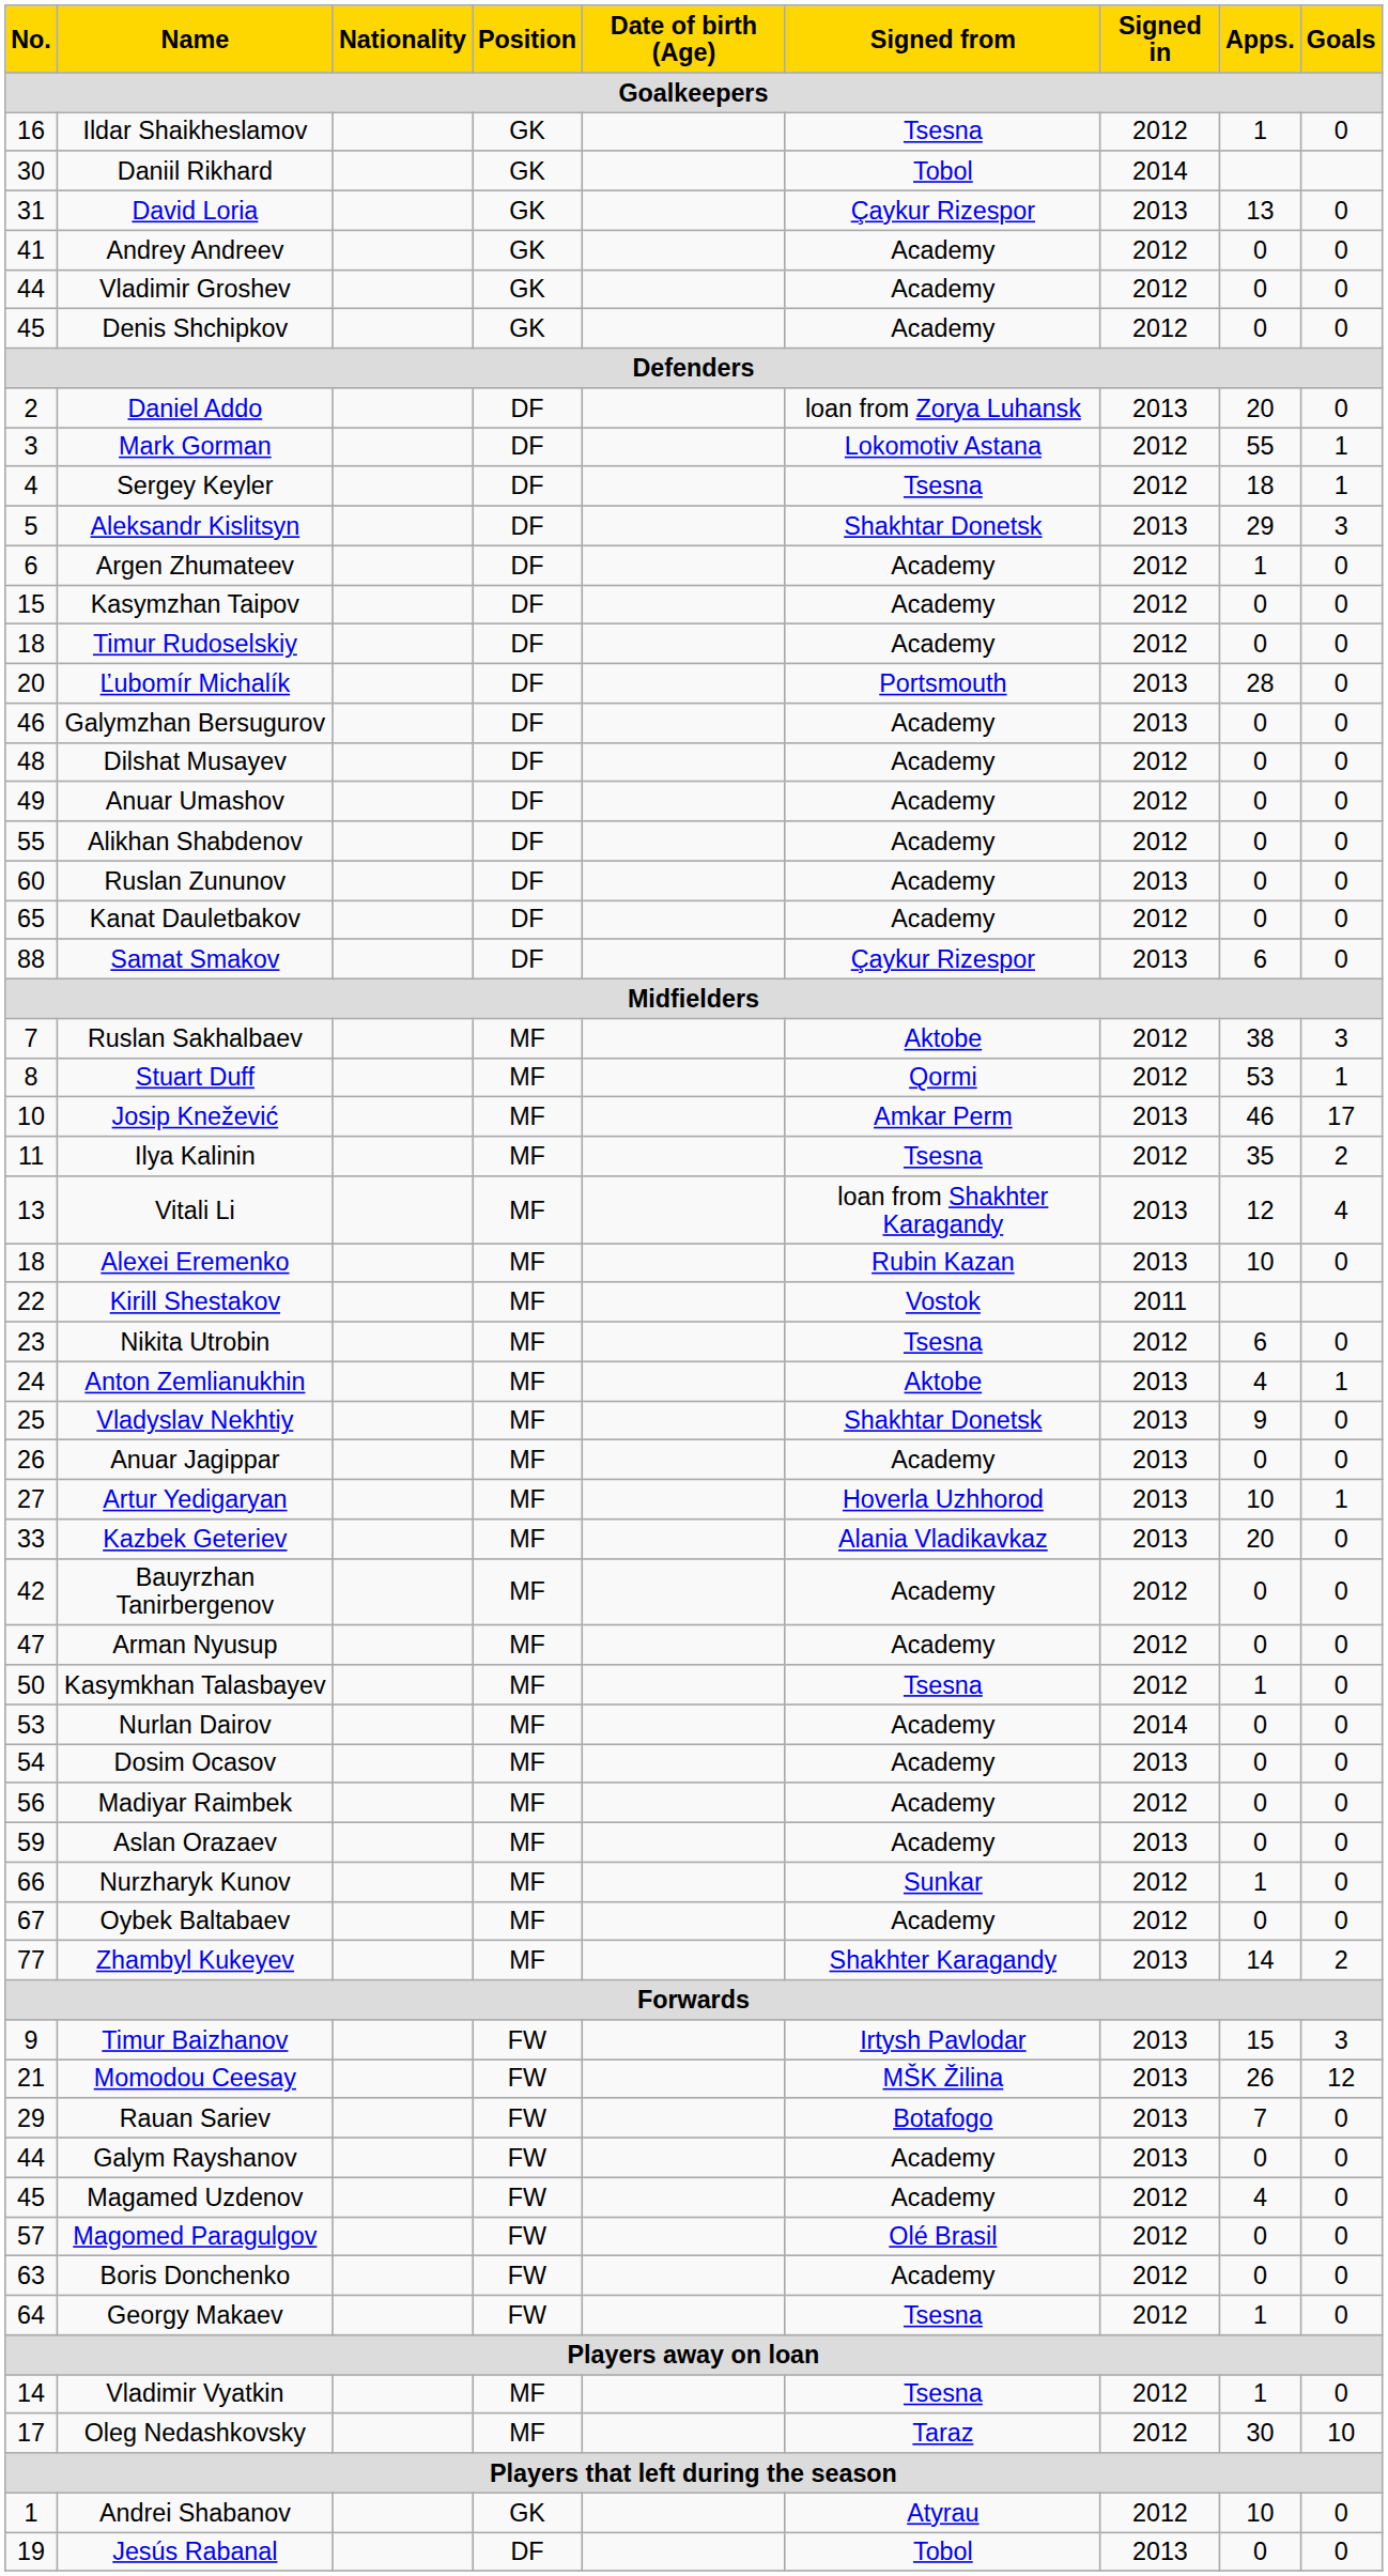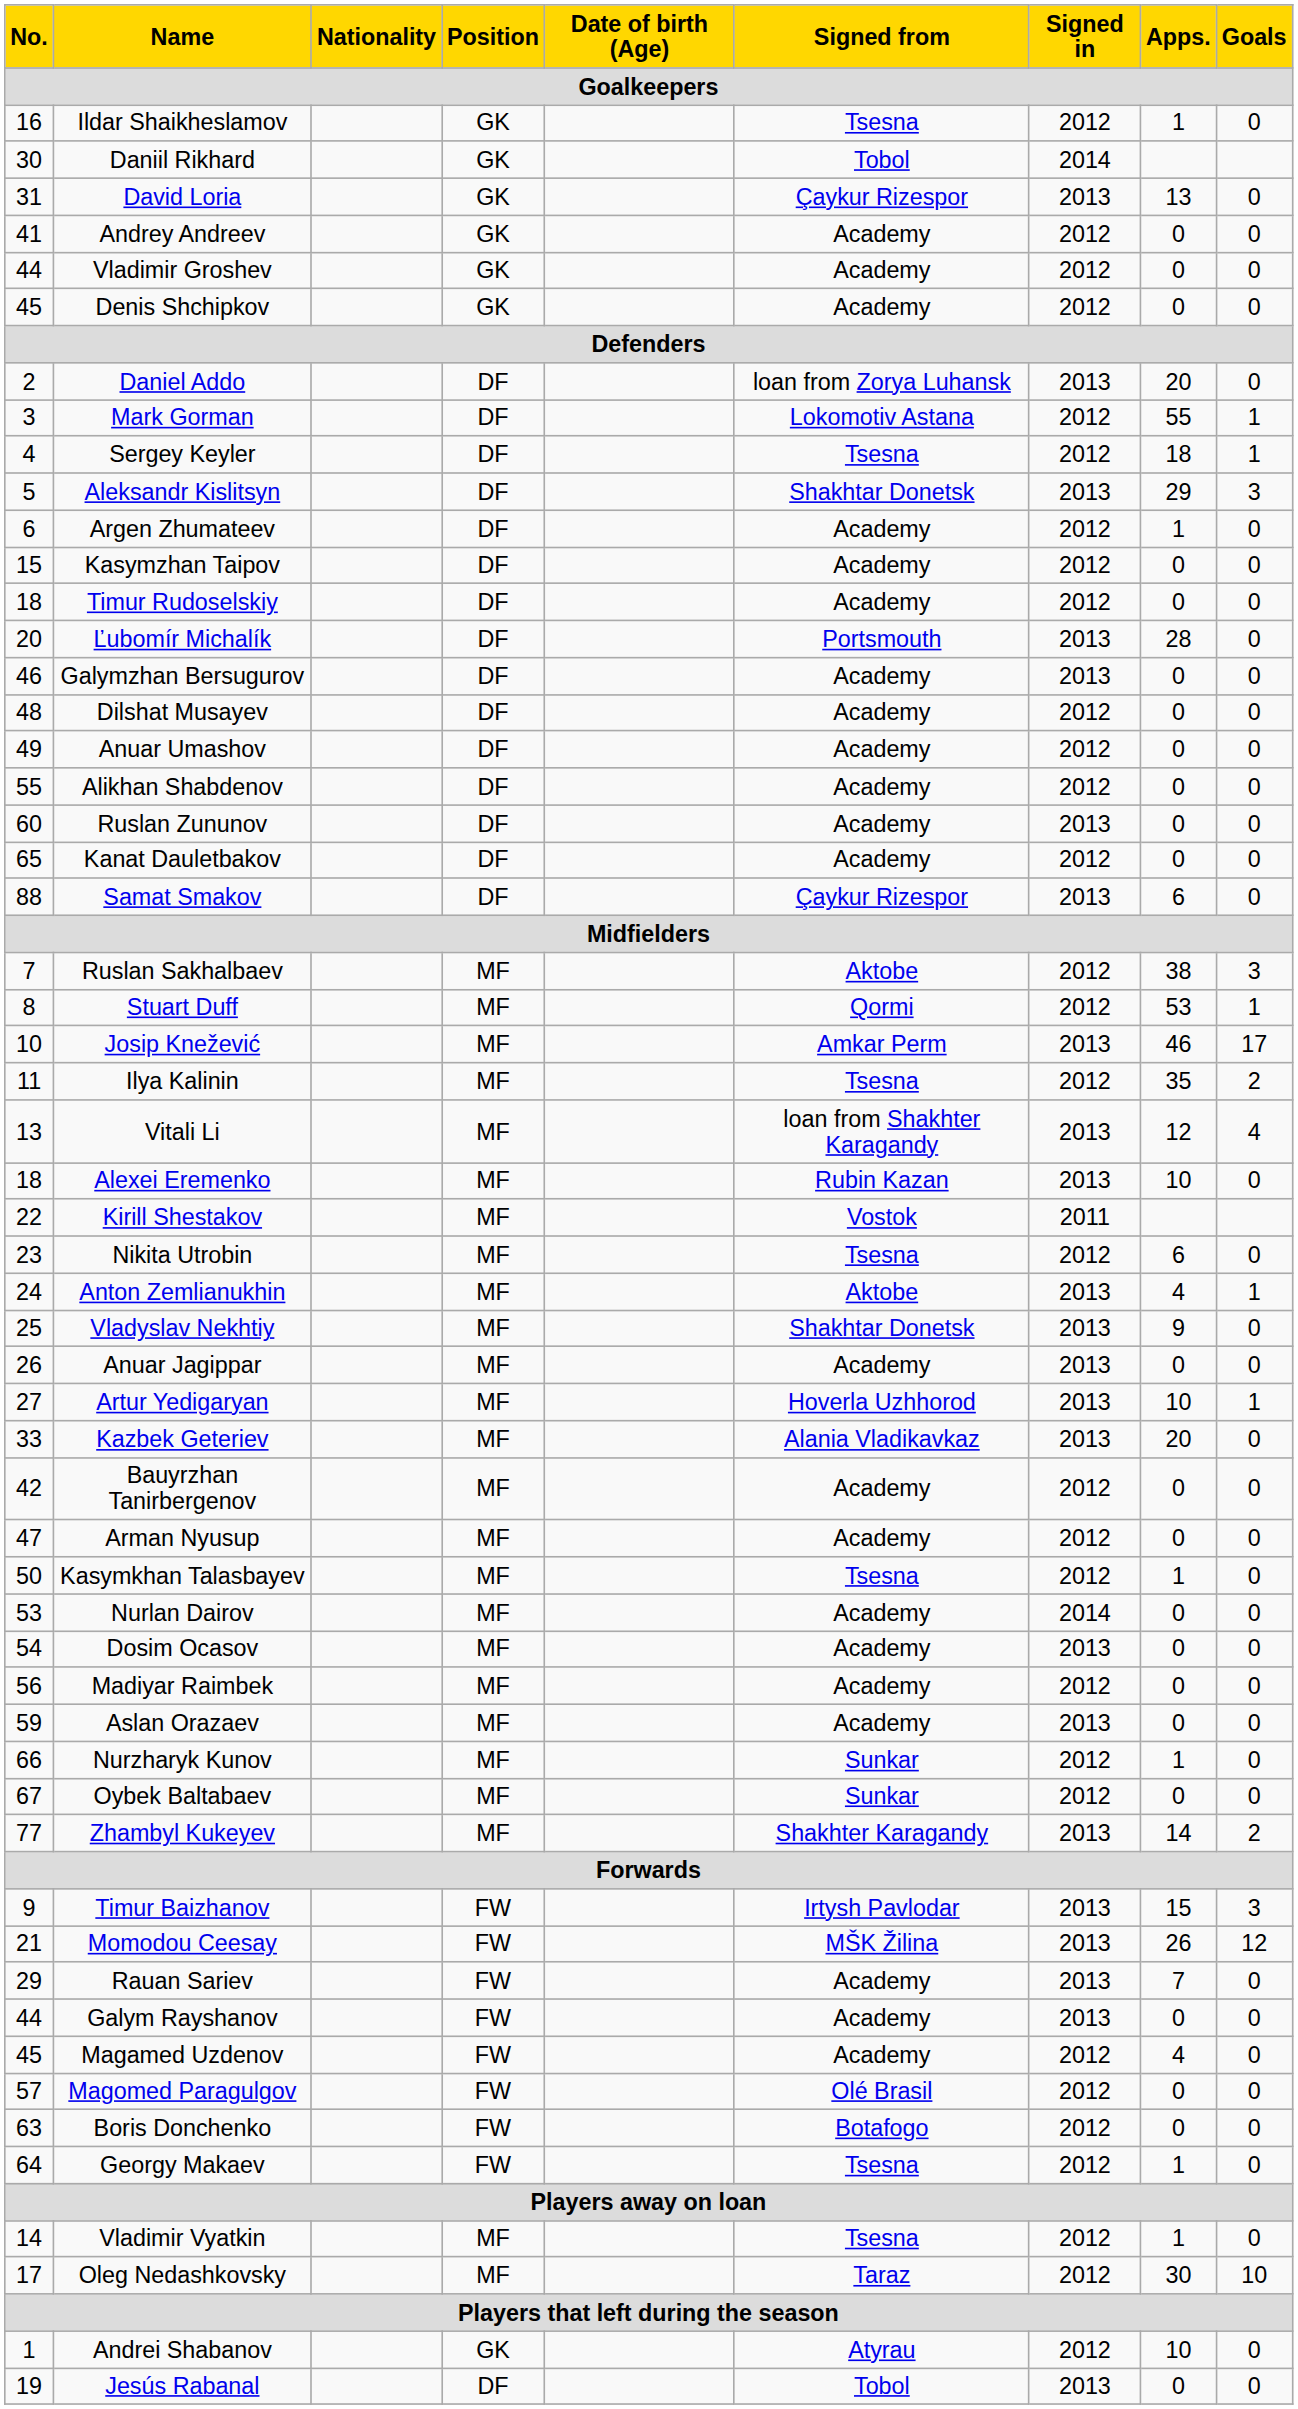 <table class="wikitable"  style="text-align:center; font-size:90%; width:90%;">
 <tr>
 <th style="background:#FFD700; color:#000000; text-align:center;">No.</th>
 <th style="background:#FFD700; color:#000000; text-align:center;">Name</th>
 <th style="background:#FFD700; color:#000000; text-align:center;">Nationality</th>
 <th style="background:#FFD700; color:#000000; text-align:center;">Position</th>
 <th style="background:#FFD700; color:#000000; text-align:center;">Date of birth (Age)</th>
 <th style="background:#FFD700; color:#000000; text-align:center;">Signed from</th>
 <th style="background:#FFD700; color:#000000; text-align:center;">Signed in</th>
 <th style="background:#FFD700; color:#000000; text-align:center;">Apps.</th>
 <th style="background:#FFD700; color:#000000; text-align:center;">Goals</th>
 </tr>
 <tr>
 <th colspan=11  style="background:#dcdcdc; text-align:center;">Goalkeepers</th>
 </tr>
 <tr>
 <td>16</td>
 <td>Ildar Shaikheslamov</td>
 <td></td>
 <td>GK</td>
 <td></td>
 <td><a href='#'>Tsesna</a></td>
 <td>2012</td>
 <td>1</td>
 <td>0</td>
 </tr>
 <tr>
 <td>30</td>
 <td>Daniil Rikhard</td>
 <td></td>
 <td>GK</td>
 <td></td>
 <td><a href='#'>Tobol</a></td>
 <td>2014</td>
 <td></td>
 <td></td>
 </tr>
 <tr>
 <td>31</td>
 <td><a href='#'>David Loria</a></td>
 <td></td>
 <td>GK</td>
 <td></td>
 <td><a href='#'>Çaykur Rizespor</a></td>
 <td>2013</td>
 <td>13</td>
 <td>0</td>
 </tr>
 <tr>
 <td>41</td>
 <td>Andrey Andreev</td>
 <td></td>
 <td>GK</td>
 <td></td>
 <td>Academy</td>
 <td>2012</td>
 <td>0</td>
 <td>0</td>
 </tr>
 <tr>
 <td>44</td>
 <td>Vladimir Groshev</td>
 <td></td>
 <td>GK</td>
 <td></td>
 <td>Academy</td>
 <td>2012</td>
 <td>0</td>
 <td>0</td>
 </tr>
 <tr>
 <td>45</td>
 <td>Denis Shchipkov</td>
 <td></td>
 <td>GK</td>
 <td></td>
 <td>Academy</td>
 <td>2012</td>
 <td>0</td>
 <td>0</td>
 </tr>
 <tr>
 <th colspan=11  style="background:#dcdcdc; text-align:center;">Defenders</th>
 </tr>
 <tr>
 <td>2</td>
 <td><a href='#'>Daniel Addo</a></td>
 <td></td>
 <td>DF</td>
 <td></td>
 <td>loan from <a href='#'>Zorya Luhansk</a></td>
 <td>2013</td>
 <td>20</td>
 <td>0</td>
 </tr>
 <tr>
 <td>3</td>
 <td><a href='#'>Mark Gorman</a></td>
 <td></td>
 <td>DF</td>
 <td></td>
 <td><a href='#'>Lokomotiv Astana</a></td>
 <td>2012</td>
 <td>55</td>
 <td>1</td>
 </tr>
 <tr>
 <td>4</td>
 <td>Sergey Keyler</td>
 <td></td>
 <td>DF</td>
 <td></td>
 <td><a href='#'>Tsesna</a></td>
 <td>2012</td>
 <td>18</td>
 <td>1</td>
 </tr>
 <tr>
 <td>5</td>
 <td><a href='#'>Aleksandr Kislitsyn</a></td>
 <td></td>
 <td>DF</td>
 <td></td>
 <td><a href='#'>Shakhtar Donetsk</a></td>
 <td>2013</td>
 <td>29</td>
 <td>3</td>
 </tr>
 <tr>
 <td>6</td>
 <td>Argen Zhumateev</td>
 <td></td>
 <td>DF</td>
 <td></td>
 <td>Academy</td>
 <td>2012</td>
 <td>1</td>
 <td>0</td>
 </tr>
 <tr>
 <td>15</td>
 <td>Kasymzhan Taipov</td>
 <td></td>
 <td>DF</td>
 <td></td>
 <td>Academy</td>
 <td>2012</td>
 <td>0</td>
 <td>0</td>
 </tr>
 <tr>
 <td>18</td>
 <td><a href='#'>Timur Rudoselskiy</a></td>
 <td></td>
 <td>DF</td>
 <td></td>
 <td>Academy</td>
 <td>2012</td>
 <td>0</td>
 <td>0</td>
 </tr>
 <tr>
 <td>20</td>
 <td><a href='#'>Ľubomír Michalík</a></td>
 <td></td>
 <td>DF</td>
 <td></td>
 <td><a href='#'>Portsmouth</a></td>
 <td>2013</td>
 <td>28</td>
 <td>0</td>
 </tr>
 <tr>
 <td>46</td>
 <td>Galymzhan Bersugurov</td>
 <td></td>
 <td>DF</td>
 <td></td>
 <td>Academy</td>
 <td>2013</td>
 <td>0</td>
 <td>0</td>
 </tr>
 <tr>
 <td>48</td>
 <td>Dilshat Musayev</td>
 <td></td>
 <td>DF</td>
 <td></td>
 <td>Academy</td>
 <td>2012</td>
 <td>0</td>
 <td>0</td>
 </tr>
 <tr>
 <td>49</td>
 <td>Anuar Umashov</td>
 <td></td>
 <td>DF</td>
 <td></td>
 <td>Academy</td>
 <td>2012</td>
 <td>0</td>
 <td>0</td>
 </tr>
 <tr>
 <td>55</td>
 <td>Alikhan Shabdenov</td>
 <td></td>
 <td>DF</td>
 <td></td>
 <td>Academy</td>
 <td>2012</td>
 <td>0</td>
 <td>0</td>
 </tr>
 <tr>
 <td>60</td>
 <td>Ruslan Zununov</td>
 <td></td>
 <td>DF</td>
 <td></td>
 <td>Academy</td>
 <td>2013</td>
 <td>0</td>
 <td>0</td>
 </tr>
 <tr>
 <td>65</td>
 <td>Kanat Dauletbakov</td>
 <td></td>
 <td>DF</td>
 <td></td>
 <td>Academy</td>
 <td>2012</td>
 <td>0</td>
 <td>0</td>
 </tr>
 <tr>
 <td>88</td>
 <td><a href='#'>Samat Smakov</a></td>
 <td></td>
 <td>DF</td>
 <td></td>
 <td><a href='#'>Çaykur Rizespor</a></td>
 <td>2013</td>
 <td>6</td>
 <td>0</td>
 </tr>
 <tr>
 <th colspan=11  style="background:#dcdcdc; text-align:center;">Midfielders</th>
 </tr>
 <tr>
 <td>7</td>
 <td>Ruslan Sakhalbaev</td>
 <td></td>
 <td>MF</td>
 <td></td>
 <td><a href='#'>Aktobe</a></td>
 <td>2012</td>
 <td>38</td>
 <td>3</td>
 </tr>
 <tr>
 <td>8</td>
 <td><a href='#'>Stuart Duff</a></td>
 <td></td>
 <td>MF</td>
 <td></td>
 <td><a href='#'>Qormi</a></td>
 <td>2012</td>
 <td>53</td>
 <td>1</td>
 </tr>
 <tr>
 <td>10</td>
 <td><a href='#'>Josip Knežević</a></td>
 <td></td>
 <td>MF</td>
 <td></td>
 <td><a href='#'>Amkar Perm</a></td>
 <td>2013</td>
 <td>46</td>
 <td>17</td>
 </tr>
 <tr>
 <td>11</td>
 <td>Ilya Kalinin</td>
 <td></td>
 <td>MF</td>
 <td></td>
 <td><a href='#'>Tsesna</a></td>
 <td>2012</td>
 <td>35</td>
 <td>2</td>
 </tr>
 <tr>
 <td>13</td>
 <td>Vitali Li</td>
 <td></td>
 <td>MF</td>
 <td></td>
 <td>loan from <a href='#'>Shakhter Karagandy</a></td>
 <td>2013</td>
 <td>12</td>
 <td>4</td>
 </tr>
 <tr>
 <td>18</td>
 <td><a href='#'>Alexei Eremenko</a></td>
 <td></td>
 <td>MF</td>
 <td></td>
 <td><a href='#'>Rubin Kazan</a></td>
 <td>2013</td>
 <td>10</td>
 <td>0</td>
 </tr>
 <tr>
 <td>22</td>
 <td><a href='#'>Kirill Shestakov</a></td>
 <td></td>
 <td>MF</td>
 <td></td>
 <td><a href='#'>Vostok</a></td>
 <td>2011</td>
 <td></td>
 <td></td>
 </tr>
 <tr>
 <td>23</td>
 <td>Nikita Utrobin</td>
 <td></td>
 <td>MF</td>
 <td></td>
 <td><a href='#'>Tsesna</a></td>
 <td>2012</td>
 <td>6</td>
 <td>0</td>
 </tr>
 <tr>
 <td>24</td>
 <td><a href='#'>Anton Zemlianukhin</a></td>
 <td></td>
 <td>MF</td>
 <td></td>
 <td><a href='#'>Aktobe</a></td>
 <td>2013</td>
 <td>4</td>
 <td>1</td>
 </tr>
 <tr>
 <td>25</td>
 <td><a href='#'>Vladyslav Nekhtiy</a></td>
 <td></td>
 <td>MF</td>
 <td></td>
 <td><a href='#'>Shakhtar Donetsk</a></td>
 <td>2013</td>
 <td>9</td>
 <td>0</td>
 </tr>
 <tr>
 <td>26</td>
 <td>Anuar Jagippar</td>
 <td></td>
 <td>MF</td>
 <td></td>
 <td>Academy</td>
 <td>2013</td>
 <td>0</td>
 <td>0</td>
 </tr>
 <tr>
 <td>27</td>
 <td><a href='#'>Artur Yedigaryan</a></td>
 <td></td>
 <td>MF</td>
 <td></td>
 <td><a href='#'>Hoverla Uzhhorod</a></td>
 <td>2013</td>
 <td>10</td>
 <td>1</td>
 </tr>
 <tr>
 <td>33</td>
 <td><a href='#'>Kazbek Geteriev</a></td>
 <td></td>
 <td>MF</td>
 <td></td>
 <td><a href='#'>Alania Vladikavkaz</a></td>
 <td>2013</td>
 <td>20</td>
 <td>0</td>
 </tr>
 <tr>
 <td>42</td>
 <td>Bauyrzhan Tanirbergenov</td>
 <td></td>
 <td>MF</td>
 <td></td>
 <td>Academy</td>
 <td>2012</td>
 <td>0</td>
 <td>0</td>
 </tr>
 <tr>
 <td>47</td>
 <td>Arman Nyusup</td>
 <td></td>
 <td>MF</td>
 <td></td>
 <td>Academy</td>
 <td>2012</td>
 <td>0</td>
 <td>0</td>
 </tr>
 <tr>
 <td>50</td>
 <td>Kasymkhan Talasbayev</td>
 <td></td>
 <td>MF</td>
 <td></td>
 <td><a href='#'>Tsesna</a></td>
 <td>2012</td>
 <td>1</td>
 <td>0</td>
 </tr>
 <tr>
 <td>53</td>
 <td>Nurlan Dairov</td>
 <td></td>
 <td>MF</td>
 <td></td>
 <td>Academy</td>
 <td>2014</td>
 <td>0</td>
 <td>0</td>
 </tr>
 <tr>
 <td>54</td>
 <td>Dosim Ocasov</td>
 <td></td>
 <td>MF</td>
 <td></td>
 <td>Academy</td>
 <td>2013</td>
 <td>0</td>
 <td>0</td>
 </tr>
 <tr>
 <td>56</td>
 <td>Madiyar Raimbek</td>
 <td></td>
 <td>MF</td>
 <td></td>
 <td>Academy</td>
 <td>2012</td>
 <td>0</td>
 <td>0</td>
 </tr>
 <tr>
 <td>59</td>
 <td>Aslan Orazaev</td>
 <td></td>
 <td>MF</td>
 <td></td>
 <td>Academy</td>
 <td>2013</td>
 <td>0</td>
 <td>0</td>
 </tr>
 <tr>
 <td>66</td>
 <td>Nurzharyk Kunov</td>
 <td></td>
 <td>MF</td>
 <td></td>
 <td><a href='#'>Sunkar</a></td>
 <td>2012</td>
 <td>1</td>
 <td>0</td>
 </tr>
 <tr>
 <td>67</td>
 <td>Oybek Baltabaev</td>
 <td></td>
 <td>MF</td>
 <td></td>
-<td>Academy</td>
+<td><a href='#'>Sunkar</a></td>
 <td>2012</td>
 <td>0</td>
 <td>0</td>
 </tr>
 <tr>
 <td>77</td>
 <td><a href='#'>Zhambyl Kukeyev</a></td>
 <td></td>
 <td>MF</td>
 <td></td>
 <td><a href='#'>Shakhter Karagandy</a></td>
 <td>2013</td>
 <td>14</td>
 <td>2</td>
 </tr>
 <tr>
 <th colspan=11  style="background:#dcdcdc; text-align:center;">Forwards</th>
 </tr>
 <tr>
 <td>9</td>
 <td><a href='#'>Timur Baizhanov</a></td>
 <td></td>
 <td>FW</td>
 <td></td>
 <td><a href='#'>Irtysh Pavlodar</a></td>
 <td>2013</td>
 <td>15</td>
 <td>3</td>
 </tr>
 <tr>
 <td>21</td>
 <td><a href='#'>Momodou Ceesay</a></td>
 <td></td>
 <td>FW</td>
 <td></td>
 <td><a href='#'>MŠK Žilina</a></td>
 <td>2013</td>
 <td>26</td>
 <td>12</td>
 </tr>
 <tr>
 <td>29</td>
 <td>Rauan Sariev</td>
 <td></td>
 <td>FW</td>
 <td></td>
-<td><a href='#'>Botafogo</a></td>
+<td>Academy</td>
 <td>2013</td>
 <td>7</td>
 <td>0</td>
 </tr>
 <tr>
 <td>44</td>
 <td>Galym Rayshanov</td>
 <td></td>
 <td>FW</td>
 <td></td>
 <td>Academy</td>
 <td>2013</td>
 <td>0</td>
 <td>0</td>
 </tr>
 <tr>
 <td>45</td>
 <td>Magamed Uzdenov</td>
 <td></td>
 <td>FW</td>
 <td></td>
 <td>Academy</td>
 <td>2012</td>
 <td>4</td>
 <td>0</td>
 </tr>
 <tr>
 <td>57</td>
 <td><a href='#'>Magomed Paragulgov</a></td>
 <td></td>
 <td>FW</td>
 <td></td>
 <td><a href='#'>Olé Brasil</a></td>
 <td>2012</td>
 <td>0</td>
 <td>0</td>
 </tr>
 <tr>
 <td>63</td>
 <td>Boris Donchenko</td>
 <td></td>
 <td>FW</td>
 <td></td>
-<td>Academy</td>
+<td><a href='#'>Botafogo</a></td>
 <td>2012</td>
 <td>0</td>
 <td>0</td>
 </tr>
 <tr>
 <td>64</td>
 <td>Georgy Makaev</td>
 <td></td>
 <td>FW</td>
 <td></td>
 <td><a href='#'>Tsesna</a></td>
 <td>2012</td>
 <td>1</td>
 <td>0</td>
 </tr>
 <tr>
 <th colspan=11  style="background:#dcdcdc; text-align:center;">Players away on loan</th>
 </tr>
 <tr>
 <td>14</td>
 <td>Vladimir Vyatkin</td>
 <td></td>
 <td>MF</td>
 <td></td>
 <td><a href='#'>Tsesna</a></td>
 <td>2012</td>
 <td>1</td>
 <td>0</td>
 </tr>
 <tr>
 <td>17</td>
 <td>Oleg Nedashkovsky</td>
 <td></td>
 <td>MF</td>
 <td></td>
 <td><a href='#'>Taraz</a></td>
 <td>2012</td>
 <td>30</td>
 <td>10</td>
 </tr>
 <tr>
 <th colspan=11  style="background:#dcdcdc; text-align:center;">Players that left during the season</th>
 </tr>
 <tr>
 <td>1</td>
 <td>Andrei Shabanov</td>
 <td></td>
 <td>GK</td>
 <td></td>
 <td><a href='#'>Atyrau</a></td>
 <td>2012</td>
 <td>10</td>
 <td>0</td>
 </tr>
 <tr>
 <td>19</td>
 <td><a href='#'>Jesús Rabanal</a></td>
 <td></td>
 <td>DF</td>
 <td></td>
 <td><a href='#'>Tobol</a></td>
 <td>2013</td>
 <td>0</td>
 <td>0</td>
 </tr>
 </table>
